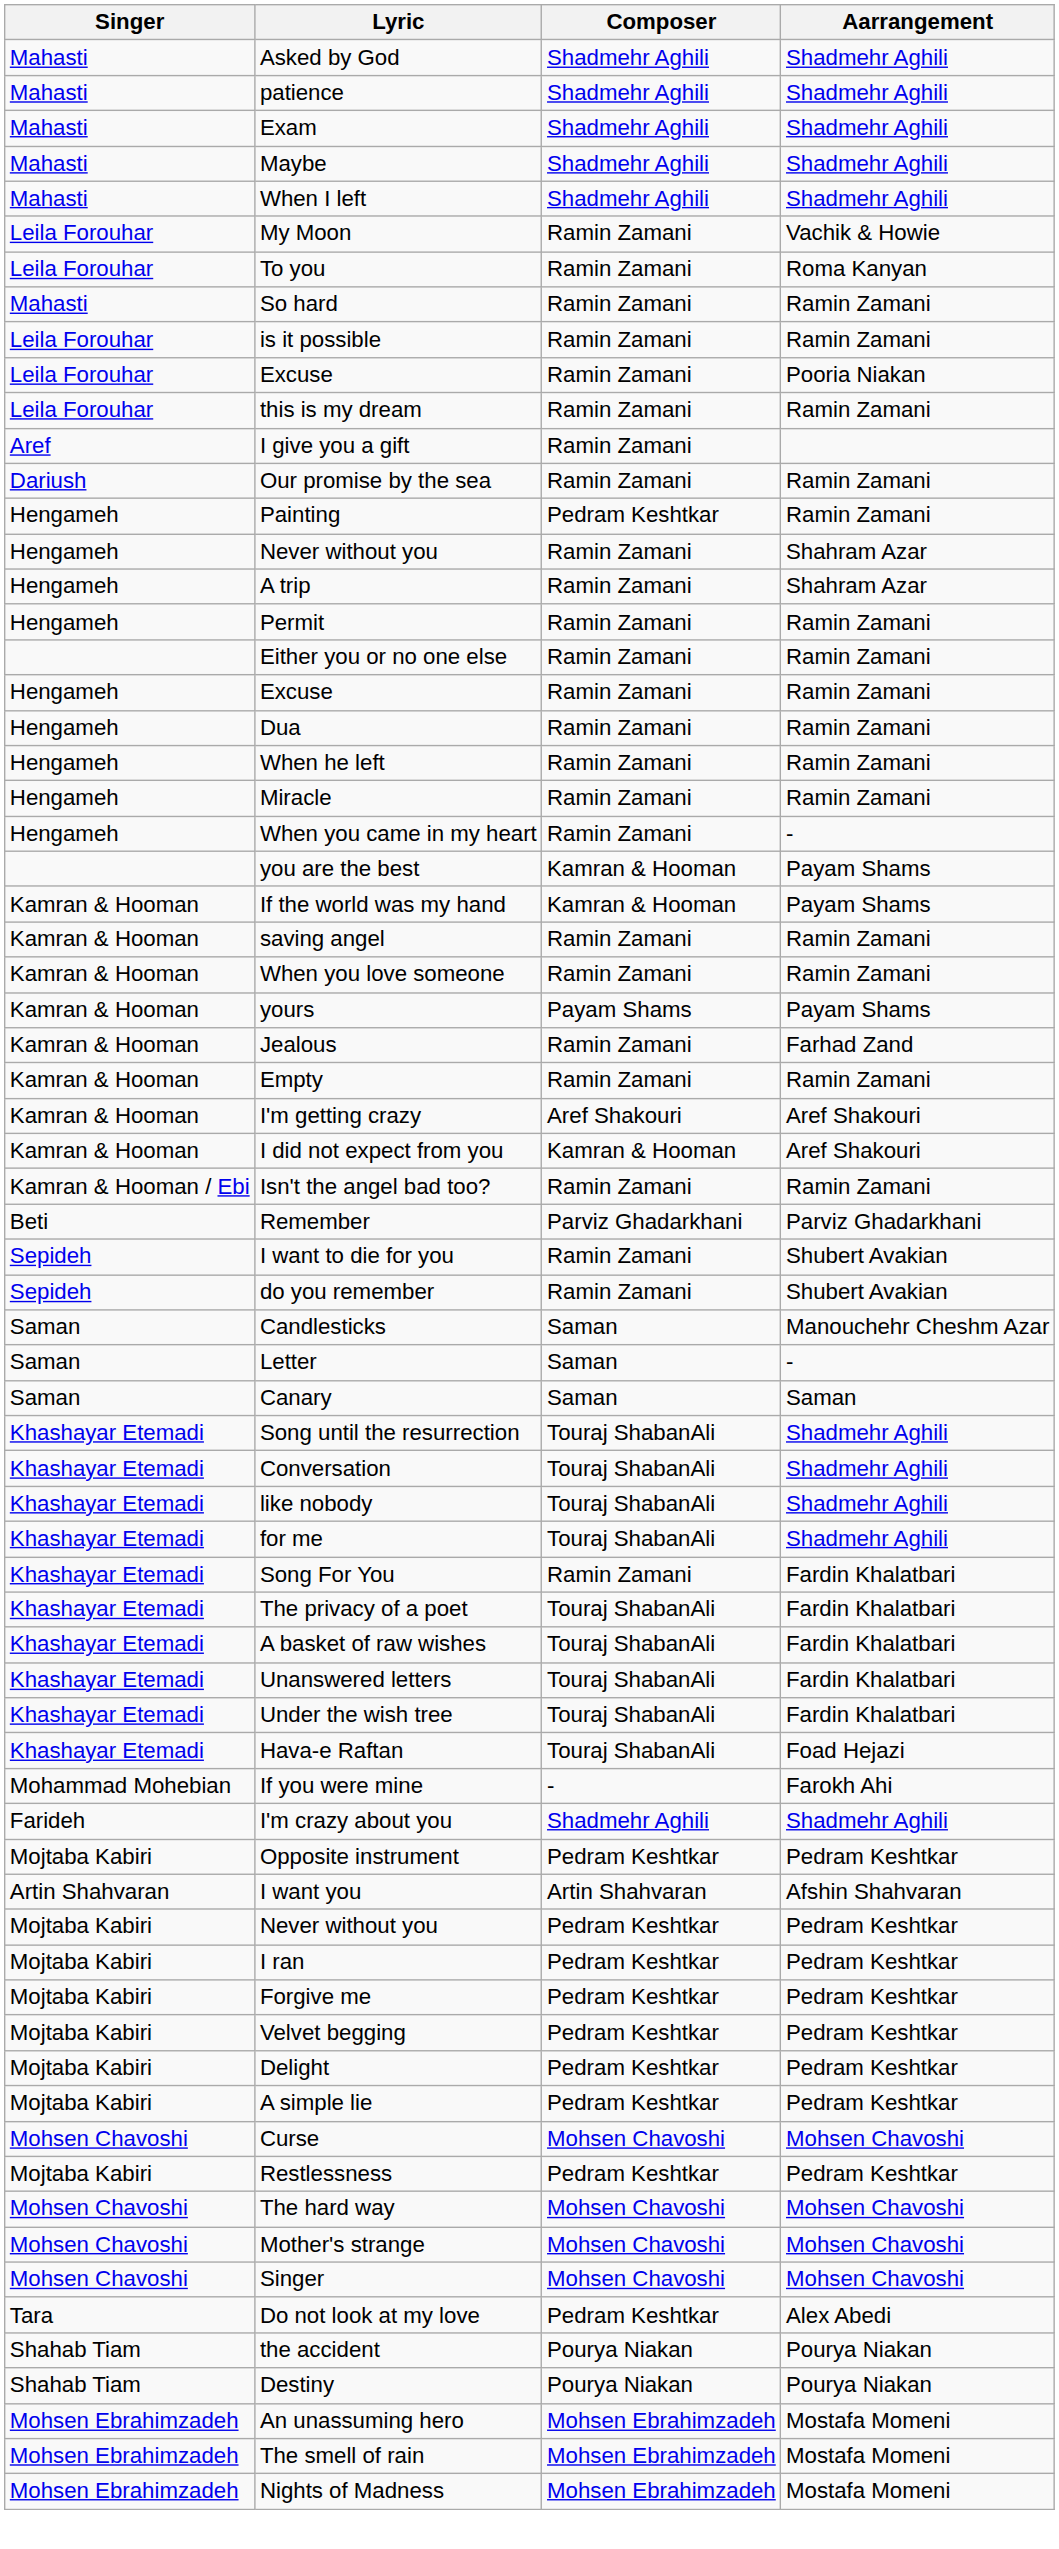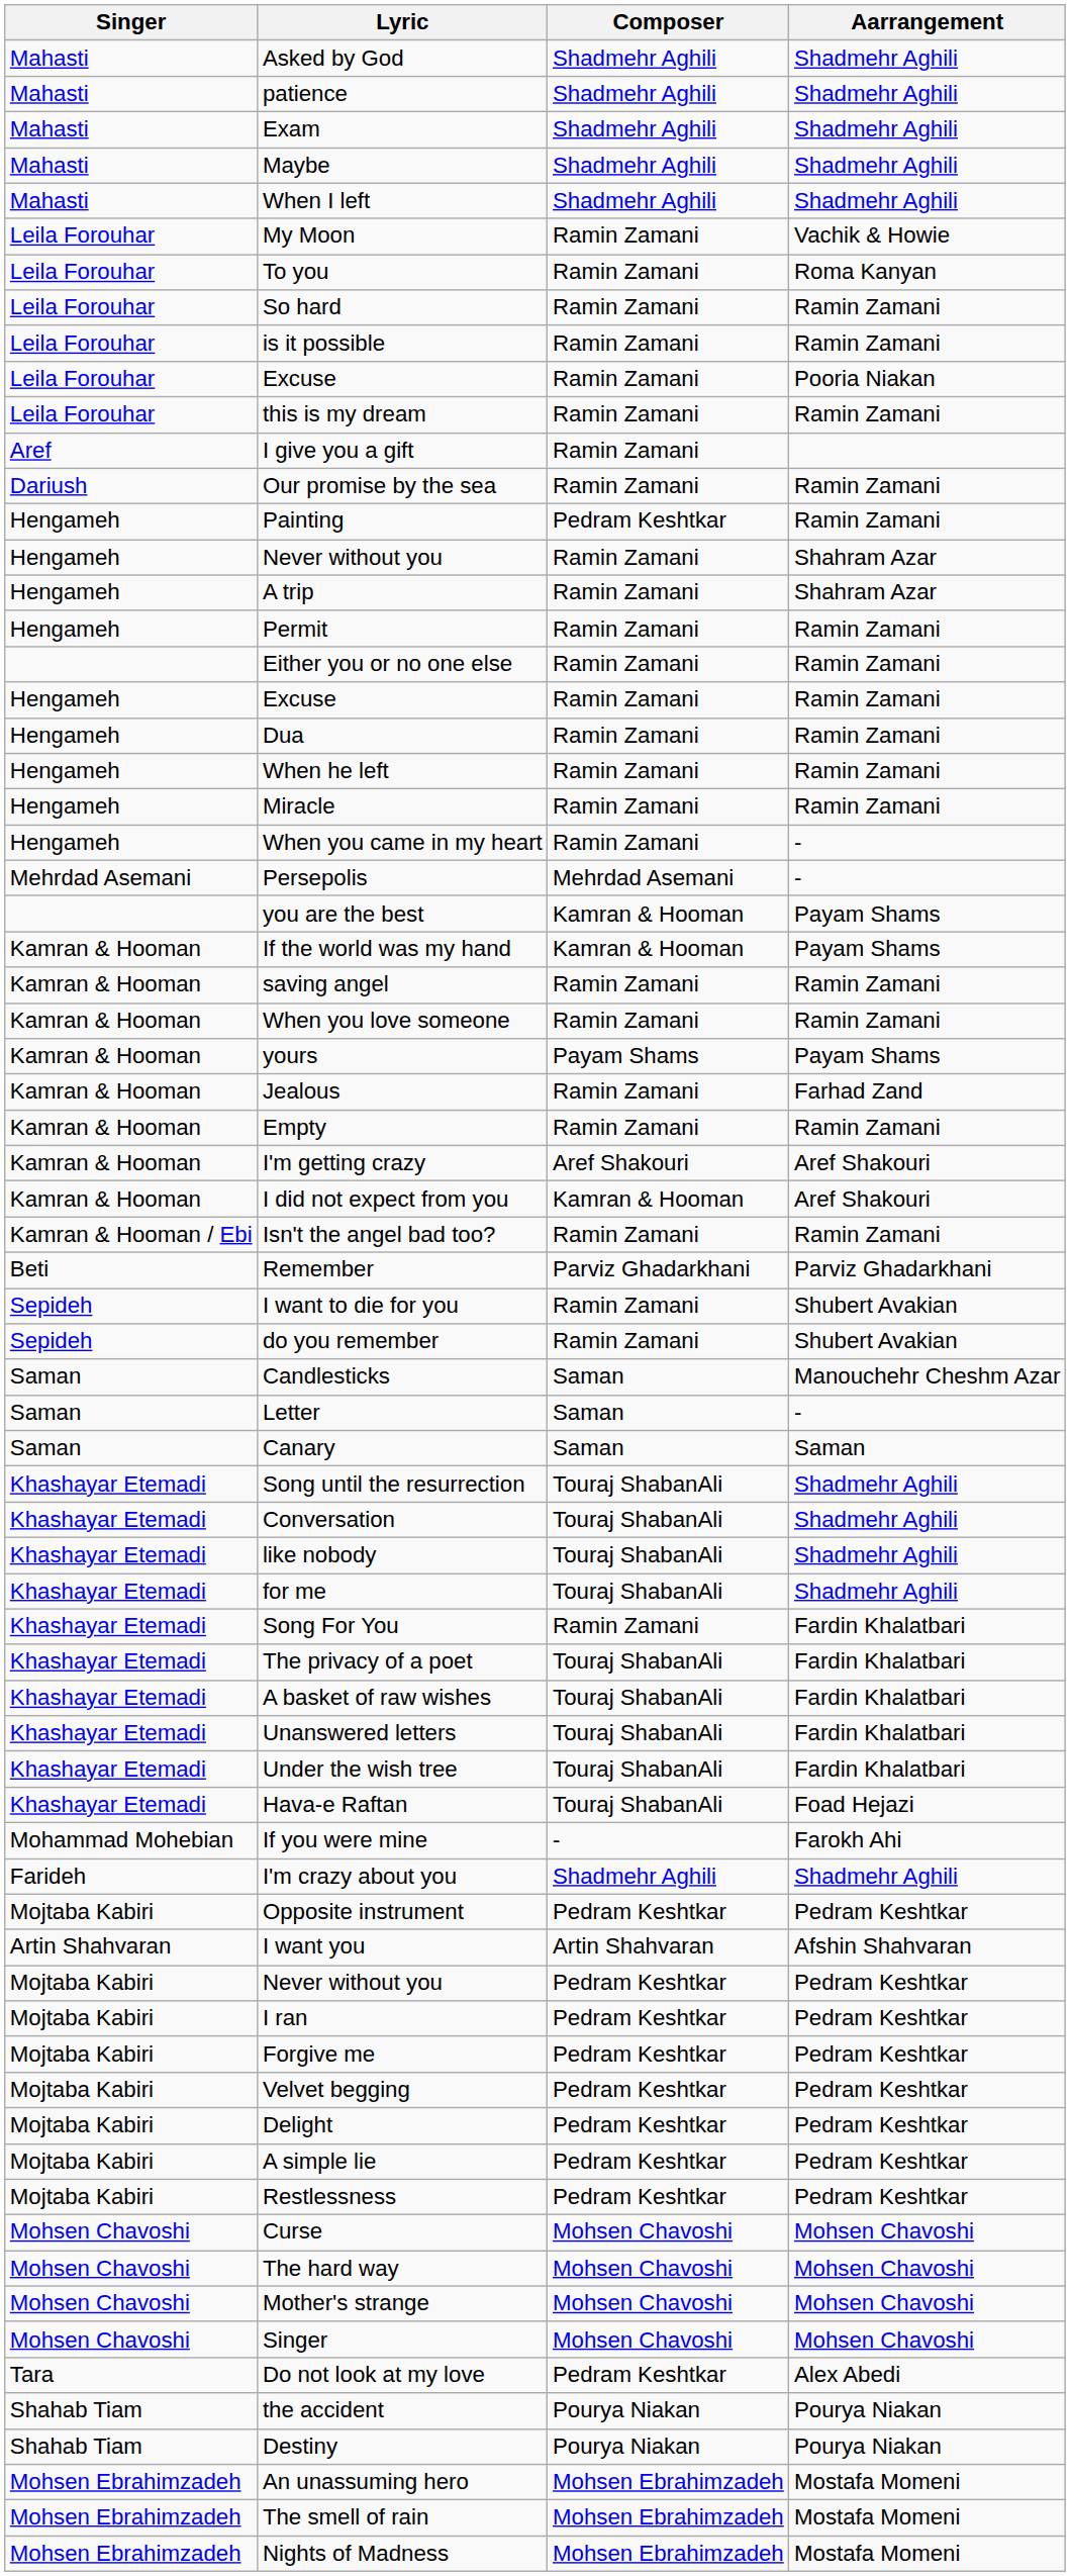 <table class="wikitable">
 <tr>
 <th>Singer</th>
 <th>Lyric</th>
 <th>Composer</th>
 <th>Aarrangement</th>
 </tr>
 <tr>
 <td><a href='#'>Mahasti</a></td>
 <td>Asked by God</td>
 <td><a href='#'>Shadmehr Aghili</a></td>
 <td><a href='#'>Shadmehr Aghili</a></td>
 </tr>
 <tr>
 <td><a href='#'>Mahasti</a></td>
 <td>patience</td>
 <td><a href='#'>Shadmehr Aghili</a></td>
 <td><a href='#'>Shadmehr Aghili</a></td>
 </tr>
 <tr>
 <td><a href='#'>Mahasti</a></td>
 <td>Exam</td>
 <td><a href='#'>Shadmehr Aghili</a></td>
 <td><a href='#'>Shadmehr Aghili</a></td>
 </tr>
 <tr>
 <td><a href='#'>Mahasti</a></td>
 <td>Maybe</td>
 <td><a href='#'>Shadmehr Aghili</a></td>
 <td><a href='#'>Shadmehr Aghili</a></td>
 </tr>
 <tr>
 <td><a href='#'>Mahasti</a></td>
 <td>When I left</td>
 <td><a href='#'>Shadmehr Aghili</a></td>
 <td><a href='#'>Shadmehr Aghili</a></td>
 </tr>
 <tr>
 <td><a href='#'>Leila Forouhar</a></td>
 <td>My Moon</td>
 <td>Ramin Zamani</td>
 <td>Vachik & Howie</td>
 </tr>
 <tr>
 <td><a href='#'>Leila Forouhar</a></td>
 <td>To you</td>
 <td>Ramin Zamani</td>
 <td>Roma Kanyan</td>
 </tr>
 <tr>
-<td><a href='#'>Mahasti</a></td>
+<td><a href='#'>Leila Forouhar</a></td>
 <td>So hard</td>
 <td>Ramin Zamani</td>
 <td>Ramin Zamani</td>
 </tr>
 <tr>
 <td><a href='#'>Leila Forouhar</a></td>
 <td>is it possible</td>
 <td>Ramin Zamani</td>
 <td>Ramin Zamani</td>
 </tr>
 <tr>
 <td><a href='#'>Leila Forouhar</a></td>
 <td>Excuse</td>
 <td>Ramin Zamani</td>
 <td>Pooria Niakan</td>
 </tr>
 <tr>
 <td><a href='#'>Leila Forouhar</a></td>
 <td>this is my dream</td>
 <td>Ramin Zamani</td>
 <td>Ramin Zamani</td>
 </tr>
 <tr>
 <td><a href='#'>Aref</a></td>
 <td>I give you a gift</td>
 <td>Ramin Zamani</td>
 <td></td>
 </tr>
 <tr>
 <td><a href='#'>Dariush</a></td>
 <td>Our promise by the sea</td>
 <td>Ramin Zamani</td>
 <td>Ramin Zamani</td>
 </tr>
 <tr>
 <td>Hengameh</td>
 <td>Painting</td>
 <td>Pedram Keshtkar</td>
 <td>Ramin Zamani</td>
 </tr>
 <tr>
 <td>Hengameh</td>
 <td>Never without you</td>
 <td>Ramin Zamani</td>
 <td>Shahram Azar</td>
 </tr>
 <tr>
 <td>Hengameh</td>
 <td>A trip</td>
 <td>Ramin Zamani</td>
 <td>Shahram Azar</td>
 </tr>
 <tr>
 <td>Hengameh</td>
 <td>Permit</td>
 <td>Ramin Zamani</td>
 <td>Ramin Zamani</td>
 </tr>
 <tr>
 <td></td>
 <td>Either you or no one else</td>
 <td>Ramin Zamani</td>
 <td>Ramin Zamani</td>
 </tr>
 <tr>
 <td>Hengameh</td>
 <td>Excuse</td>
 <td>Ramin Zamani</td>
 <td>Ramin Zamani</td>
 </tr>
 <tr>
 <td>Hengameh</td>
 <td>Dua</td>
 <td>Ramin Zamani</td>
 <td>Ramin Zamani</td>
 </tr>
 <tr>
 <td>Hengameh</td>
 <td>When he left</td>
 <td>Ramin Zamani</td>
 <td>Ramin Zamani</td>
 </tr>
 <tr>
 <td>Hengameh</td>
 <td>Miracle</td>
 <td>Ramin Zamani</td>
 <td>Ramin Zamani</td>
 </tr>
 <tr>
 <td>Hengameh</td>
 <td>When you came in my heart</td>
 <td>Ramin Zamani</td>
+<td>-</td>
+</tr>
+<tr>
+<td>Mehrdad Asemani</td>
+<td>Persepolis</td>
+<td>Mehrdad Asemani</td>
 <td>-</td>
 </tr>
 <tr>
 <td></td>
 <td>you are the best</td>
 <td>Kamran & Hooman</td>
 <td>Payam Shams</td>
 </tr>
 <tr>
 <td>Kamran & Hooman</td>
 <td>If the world was my hand</td>
 <td>Kamran & Hooman</td>
 <td>Payam Shams</td>
 </tr>
 <tr>
 <td>Kamran & Hooman</td>
 <td>saving angel</td>
 <td>Ramin Zamani</td>
 <td>Ramin Zamani</td>
 </tr>
 <tr>
 <td>Kamran & Hooman</td>
 <td>When you love someone</td>
 <td>Ramin Zamani</td>
 <td>Ramin Zamani</td>
 </tr>
 <tr>
 <td>Kamran & Hooman</td>
 <td>yours</td>
 <td>Payam Shams</td>
 <td>Payam Shams</td>
 </tr>
 <tr>
 <td>Kamran & Hooman</td>
 <td>Jealous</td>
 <td>Ramin Zamani</td>
 <td>Farhad Zand</td>
 </tr>
 <tr>
 <td>Kamran & Hooman</td>
 <td>Empty</td>
 <td>Ramin Zamani</td>
 <td>Ramin Zamani</td>
 </tr>
 <tr>
 <td>Kamran & Hooman</td>
 <td>I'm getting crazy</td>
 <td>Aref Shakouri</td>
 <td>Aref Shakouri</td>
 </tr>
 <tr>
 <td>Kamran & Hooman</td>
 <td>I did not expect from you</td>
 <td>Kamran & Hooman</td>
 <td>Aref Shakouri</td>
 </tr>
 <tr>
 <td>Kamran & Hooman / <a href='#'>Ebi</a></td>
 <td>Isn't the angel bad too?</td>
 <td>Ramin Zamani</td>
 <td>Ramin Zamani</td>
 </tr>
 <tr>
 <td>Beti</td>
 <td>Remember</td>
 <td>Parviz Ghadarkhani</td>
 <td>Parviz Ghadarkhani</td>
 </tr>
 <tr>
 <td><a href='#'>Sepideh</a></td>
 <td>I want to die for you</td>
 <td>Ramin Zamani</td>
 <td>Shubert Avakian</td>
 </tr>
 <tr>
 <td><a href='#'>Sepideh</a></td>
 <td>do you remember</td>
 <td>Ramin Zamani</td>
 <td>Shubert Avakian</td>
 </tr>
 <tr>
 <td>Saman</td>
 <td>Candlesticks</td>
 <td>Saman</td>
 <td>Manouchehr Cheshm Azar</td>
 </tr>
 <tr>
 <td>Saman</td>
 <td>Letter</td>
 <td>Saman</td>
 <td>-</td>
 </tr>
 <tr>
 <td>Saman</td>
 <td>Canary</td>
 <td>Saman</td>
 <td>Saman</td>
 </tr>
 <tr>
 <td><a href='#'>Khashayar Etemadi</a></td>
 <td>Song until the resurrection</td>
 <td>Touraj ShabanAli</td>
 <td><a href='#'>Shadmehr Aghili</a></td>
 </tr>
 <tr>
 <td><a href='#'>Khashayar Etemadi</a></td>
 <td>Conversation</td>
 <td>Touraj ShabanAli</td>
 <td><a href='#'>Shadmehr Aghili</a></td>
 </tr>
 <tr>
 <td><a href='#'>Khashayar Etemadi</a></td>
 <td>like nobody</td>
 <td>Touraj ShabanAli</td>
 <td><a href='#'>Shadmehr Aghili</a></td>
 </tr>
 <tr>
 <td><a href='#'>Khashayar Etemadi</a></td>
 <td>for me</td>
 <td>Touraj ShabanAli</td>
 <td><a href='#'>Shadmehr Aghili</a></td>
 </tr>
 <tr>
 <td><a href='#'>Khashayar Etemadi</a></td>
 <td>Song For You</td>
 <td>Ramin Zamani</td>
 <td>Fardin Khalatbari</td>
 </tr>
 <tr>
 <td><a href='#'>Khashayar Etemadi</a></td>
 <td>The privacy of a poet</td>
 <td>Touraj ShabanAli</td>
 <td>Fardin Khalatbari</td>
 </tr>
 <tr>
 <td><a href='#'>Khashayar Etemadi</a></td>
 <td>A basket of raw wishes</td>
 <td>Touraj ShabanAli</td>
 <td>Fardin Khalatbari</td>
 </tr>
 <tr>
 <td><a href='#'>Khashayar Etemadi</a></td>
 <td>Unanswered letters</td>
 <td>Touraj ShabanAli</td>
 <td>Fardin Khalatbari</td>
 </tr>
 <tr>
 <td><a href='#'>Khashayar Etemadi</a></td>
 <td>Under the wish tree</td>
 <td>Touraj ShabanAli</td>
 <td>Fardin Khalatbari</td>
 </tr>
 <tr>
 <td><a href='#'>Khashayar Etemadi</a></td>
 <td>Hava-e Raftan</td>
 <td>Touraj ShabanAli</td>
 <td>Foad Hejazi</td>
 </tr>
 <tr>
 <td>Mohammad Mohebian</td>
 <td>If you were mine</td>
 <td>-</td>
 <td>Farokh Ahi</td>
 </tr>
 <tr>
 <td>Farideh</td>
 <td>I'm crazy about you</td>
 <td><a href='#'>Shadmehr Aghili</a></td>
 <td><a href='#'>Shadmehr Aghili</a></td>
 </tr>
 <tr>
 <td>Mojtaba Kabiri</td>
 <td>Opposite instrument</td>
 <td>Pedram Keshtkar</td>
 <td>Pedram Keshtkar</td>
 </tr>
 <tr>
 <td>Artin Shahvaran</td>
 <td>I want you</td>
 <td>Artin Shahvaran</td>
 <td>Afshin Shahvaran</td>
 </tr>
 <tr>
 <td>Mojtaba Kabiri</td>
 <td>Never without you</td>
 <td>Pedram Keshtkar</td>
 <td>Pedram Keshtkar</td>
 </tr>
 <tr>
 <td>Mojtaba Kabiri</td>
 <td>I ran</td>
 <td>Pedram Keshtkar</td>
 <td>Pedram Keshtkar</td>
 </tr>
 <tr>
 <td>Mojtaba Kabiri</td>
 <td>Forgive me</td>
 <td>Pedram Keshtkar</td>
 <td>Pedram Keshtkar</td>
 </tr>
 <tr>
 <td>Mojtaba Kabiri</td>
 <td>Velvet begging</td>
 <td>Pedram Keshtkar</td>
 <td>Pedram Keshtkar</td>
 </tr>
 <tr>
 <td>Mojtaba Kabiri</td>
 <td>Delight</td>
 <td>Pedram Keshtkar</td>
 <td>Pedram Keshtkar</td>
 </tr>
 <tr>
 <td>Mojtaba Kabiri</td>
 <td>A simple lie</td>
 <td>Pedram Keshtkar</td>
 <td>Pedram Keshtkar</td>
 </tr>
 <tr>
+<td>Mojtaba Kabiri</td>
+<td>Restlessness</td>
+<td>Pedram Keshtkar</td>
+<td>Pedram Keshtkar</td>
+</tr>
+<tr>
 <td><a href='#'>Mohsen Chavoshi</a></td>
 <td>Curse</td>
 <td><a href='#'>Mohsen Chavoshi</a></td>
 <td><a href='#'>Mohsen Chavoshi</a></td>
-</tr>
-<tr>
-<td>Mojtaba Kabiri</td>
-<td>Restlessness</td>
-<td>Pedram Keshtkar</td>
-<td>Pedram Keshtkar</td>
 </tr>
 <tr>
 <td><a href='#'>Mohsen Chavoshi</a></td>
 <td>The hard way</td>
 <td><a href='#'>Mohsen Chavoshi</a></td>
 <td><a href='#'>Mohsen Chavoshi</a></td>
 </tr>
 <tr>
 <td><a href='#'>Mohsen Chavoshi</a></td>
 <td>Mother's strange</td>
 <td><a href='#'>Mohsen Chavoshi</a></td>
 <td><a href='#'>Mohsen Chavoshi</a></td>
 </tr>
 <tr>
 <td><a href='#'>Mohsen Chavoshi</a></td>
 <td>Singer</td>
 <td><a href='#'>Mohsen Chavoshi</a></td>
 <td><a href='#'>Mohsen Chavoshi</a></td>
 </tr>
 <tr>
 <td>Tara</td>
 <td>Do not look at my love</td>
 <td>Pedram Keshtkar</td>
 <td>Alex Abedi</td>
 </tr>
 <tr>
 <td>Shahab Tiam</td>
 <td>the accident</td>
 <td>Pourya Niakan</td>
 <td>Pourya Niakan</td>
 </tr>
 <tr>
 <td>Shahab Tiam</td>
 <td>Destiny</td>
 <td>Pourya Niakan</td>
 <td>Pourya Niakan</td>
 </tr>
 <tr>
 <td><a href='#'>Mohsen Ebrahimzadeh</a></td>
 <td>An unassuming hero</td>
 <td><a href='#'>Mohsen Ebrahimzadeh</a></td>
 <td>Mostafa Momeni</td>
 </tr>
 <tr>
 <td><a href='#'>Mohsen Ebrahimzadeh</a></td>
 <td>The smell of rain</td>
 <td><a href='#'>Mohsen Ebrahimzadeh</a></td>
 <td>Mostafa Momeni</td>
 </tr>
 <tr>
 <td><a href='#'>Mohsen Ebrahimzadeh</a></td>
 <td>Nights of Madness</td>
 <td><a href='#'>Mohsen Ebrahimzadeh</a></td>
 <td>Mostafa Momeni</td>
 </tr>
 </table>
